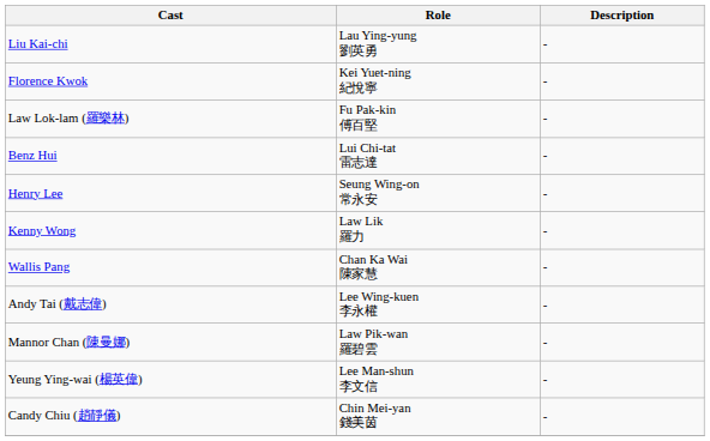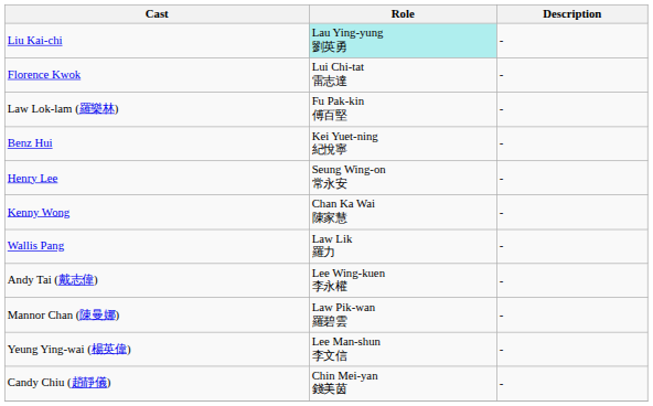 <table class="wikitable" width="55%">
 <tr>
 <th>Cast</th>
 <th>Role</th>
 <th>Description</th>
 </tr>
 <tr>
 <td><a href='#'>Liu Kai-chi</a></td>
-<td>Lau Ying-yung<br>劉英勇</td>
+<td style="background: paleturquoise;">Lau Ying-yung<br>劉英勇</td>
 <td>-</td>
 </tr>
 <tr>
 <td><a href='#'>Florence Kwok</a></td>
-<td>Kei Yuet-ning<br>紀悅寧</td>
+<td>Lui Chi-tat<br>雷志達</td>
 <td>-</td>
 </tr>
 <tr>
 <td>Law Lok-lam (<a href='#'>羅樂林</a>)</td>
 <td>Fu Pak-kin<br>傅百堅</td>
 <td>-</td>
 </tr>
 <tr>
 <td><a href='#'>Benz Hui</a></td>
-<td>Lui Chi-tat<br>雷志達</td>
+<td>Kei Yuet-ning<br>紀悅寧</td>
 <td>-</td>
 </tr>
 <tr>
 <td><a href='#'>Henry Lee</a></td>
 <td>Seung Wing-on<br>常永安</td>
 <td>-</td>
 </tr>
 <tr>
 <td><a href='#'>Kenny Wong</a></td>
-<td>Law Lik<br>羅力</td>
+<td>Chan Ka Wai<br>陳家慧</td>
 <td>-</td>
 </tr>
 <tr>
 <td><a href='#'>Wallis Pang</a></td>
-<td>Chan Ka Wai<br>陳家慧</td>
+<td>Law Lik<br>羅力</td>
 <td>-</td>
 </tr>
 <tr>
 <td>Andy Tai (<a href='#'>戴志偉</a>)</td>
 <td>Lee Wing-kuen<br>李永權</td>
 <td>-</td>
 </tr>
 <tr>
 <td>Mannor Chan (<a href='#'>陳曼娜</a>)</td>
 <td>Law Pik-wan<br>羅碧雲</td>
 <td>-</td>
 </tr>
 <tr>
 <td>Yeung Ying-wai (<a href='#'>楊英偉</a>)</td>
 <td>Lee Man-shun<br>李文信</td>
 <td>-</td>
 </tr>
 <tr>
 <td>Candy Chiu (<a href='#'>趙靜儀</a>)</td>
 <td>Chin Mei-yan<br>錢美茵</td>
 <td>-</td>
 </tr>
 <tr>
 </tr>
 </table>
